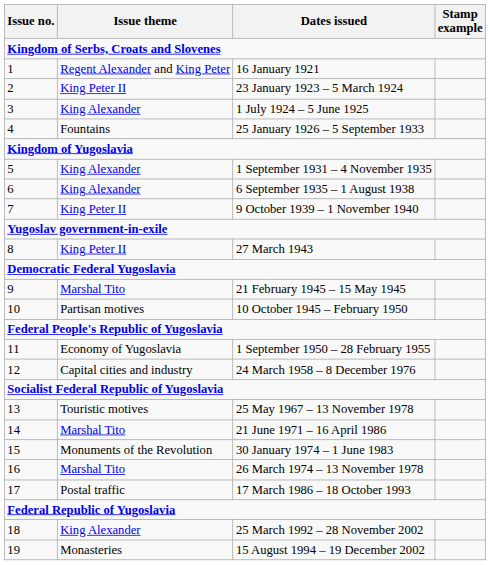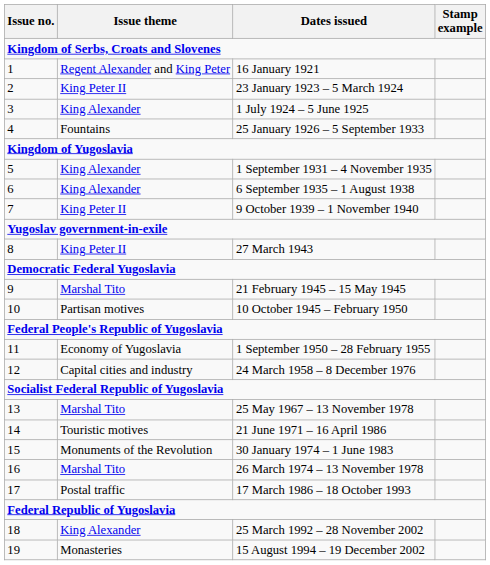 <table class="wikitable">
 <tr>
 <th>Issue no.</th>
 <th>Issue theme</th>
 <th>Dates issued</th>
 <th>Stamp<br>example</th>
 </tr>
 <tr>
 <td colspan="4"><strong><a href='#'>Kingdom of Serbs, Croats and Slovenes</a></strong></td>
 </tr>
 <tr>
 <td>1</td>
 <td><a href='#'>Regent Alexander</a> and <a href='#'>King Peter</a></td>
 <td>16 January 1921</td>
 <td></td>
 </tr>
 <tr>
 <td>2</td>
 <td><a href='#'>King Peter II</a></td>
 <td>23 January 1923 – 5 March 1924</td>
 <td></td>
 </tr>
 <tr>
 <td>3</td>
 <td><a href='#'>King Alexander</a></td>
 <td>1 July 1924 – 5 June 1925</td>
 <td></td>
 </tr>
 <tr>
 <td>4</td>
 <td>Fountains</td>
 <td>25 January 1926 – 5 September 1933</td>
 <td></td>
 </tr>
 <tr>
 <td colspan="4"><strong><a href='#'>Kingdom of Yugoslavia</a></strong></td>
 </tr>
 <tr>
 <td>5</td>
 <td><a href='#'>King Alexander</a></td>
 <td>1 September 1931 – 4 November 1935</td>
 <td></td>
 </tr>
 <tr>
 <td>6</td>
 <td><a href='#'>King Alexander</a></td>
 <td>6 September 1935 – 1 August 1938</td>
 <td></td>
 </tr>
 <tr>
 <td>7</td>
 <td><a href='#'>King Peter II</a></td>
 <td>9 October 1939 – 1 November 1940</td>
 <td></td>
 </tr>
 <tr>
 <td colspan="4"><strong><a href='#'>Yugoslav government-in-exile</a></strong></td>
 </tr>
 <tr>
 <td>8</td>
 <td><a href='#'>King Peter II</a></td>
 <td>27 March 1943</td>
 <td></td>
 </tr>
 <tr>
 <td colspan="4"><strong><a href='#'>Democratic Federal Yugoslavia</a></strong></td>
 </tr>
 <tr>
 <td>9</td>
 <td><a href='#'>Marshal Tito</a></td>
 <td>21 February 1945 – 15 May 1945</td>
 <td></td>
 </tr>
 <tr>
 <td>10</td>
 <td>Partisan motives</td>
 <td>10 October 1945 – February 1950</td>
 <td></td>
 </tr>
 <tr>
 <td colspan="4"><strong><a href='#'>Federal People's Republic of Yugoslavia</a></strong></td>
 </tr>
 <tr>
 <td>11</td>
 <td>Economy of Yugoslavia</td>
 <td>1 September 1950 – 28 February 1955</td>
 <td></td>
 </tr>
 <tr>
 <td>12</td>
 <td>Capital cities and industry</td>
 <td>24 March 1958 – 8 December 1976</td>
 <td></td>
 </tr>
 <tr>
 <td colspan="4"><strong><a href='#'>Socialist Federal Republic of Yugoslavia</a></strong></td>
 </tr>
 <tr>
 <td>13</td>
-<td>Touristic motives</td>
+<td><a href='#'>Marshal Tito</a></td>
 <td>25 May 1967 – 13 November 1978</td>
 <td></td>
 </tr>
 <tr>
 <td>14</td>
-<td><a href='#'>Marshal Tito</a></td>
+<td>Touristic motives</td>
 <td>21 June 1971 – 16 April 1986</td>
 <td></td>
 </tr>
 <tr>
 <td>15</td>
 <td>Monuments of the Revolution</td>
 <td>30 January 1974 – 1 June 1983</td>
 <td></td>
 </tr>
 <tr>
 <td>16</td>
 <td><a href='#'>Marshal Tito</a></td>
 <td>26 March 1974 – 13 November 1978</td>
 <td></td>
 </tr>
 <tr>
 <td>17</td>
 <td>Postal traffic</td>
 <td>17 March 1986 – 18 October 1993</td>
 <td></td>
 </tr>
 <tr>
 <td colspan="4"><strong><a href='#'>Federal Republic of Yugoslavia</a></strong></td>
 </tr>
 <tr>
 <td>18</td>
 <td><a href='#'>King Alexander</a></td>
 <td>25 March 1992 – 28 November 2002</td>
 <td></td>
 </tr>
 <tr>
 <td>19</td>
 <td>Monasteries</td>
 <td>15 August 1994 – 19 December 2002</td>
 <td></td>
 </tr>
 </table>
